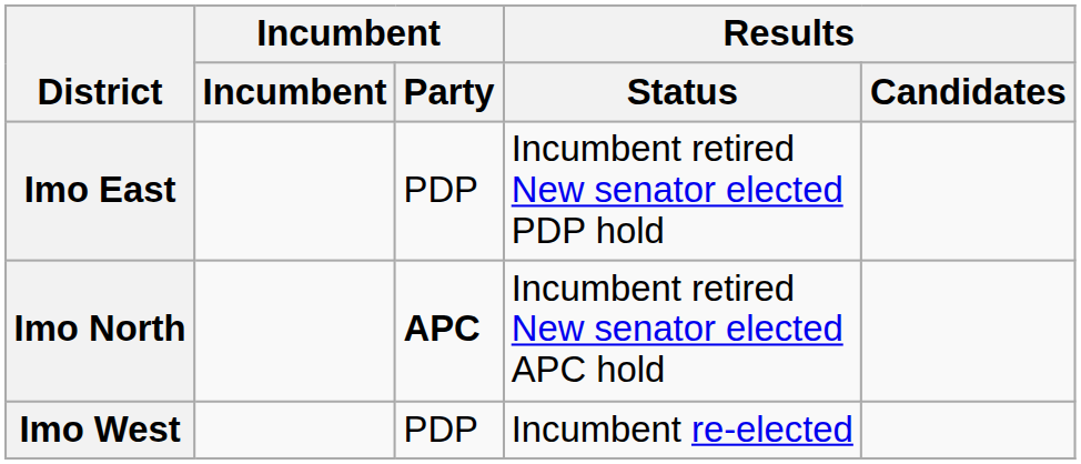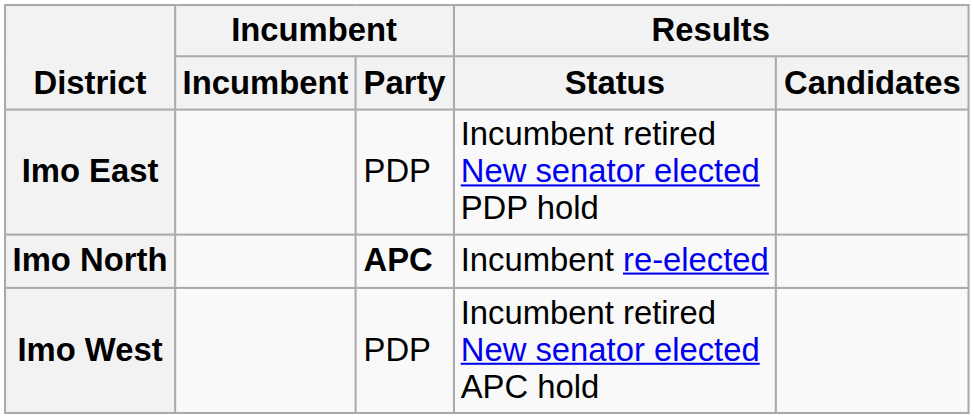 <table class="wikitable sortable">
 <tr valign=bottom>
 <th rowspan=2>District</th>
 <th colspan=2>Incumbent</th>
 <th colspan=2>Results</th>
 </tr>
 <tr valign=bottom>
 <th>Incumbent</th>
 <th>Party</th>
 <th>Status</th>
 <th>Candidates</th>
 </tr>
 <tr>
 <th>Imo East</th>
 <td></td>
 <td>PDP</td>
 <td>Incumbent retired<br><a href='#'>New senator elected</a><br>PDP hold</td>
 <td nowrap></td>
 </tr>
 <tr>
 <th>Imo North</th>
 <td></td>
 <td><strong>APC</strong></td>
-<td>Incumbent retired<br><a href='#'>New senator elected</a><br>APC hold</td>
+<td>Incumbent <a href='#'>re-elected</a></td>
 <td nowrap></td>
 </tr>
 <tr>
 <th>Imo West</th>
 <td></td>
 <td>PDP</td>
-<td>Incumbent <a href='#'>re-elected</a></td>
+<td>Incumbent retired<br><a href='#'>New senator elected</a><br>APC hold</td>
 <td nowrap></td>
 </tr>
 </table>
